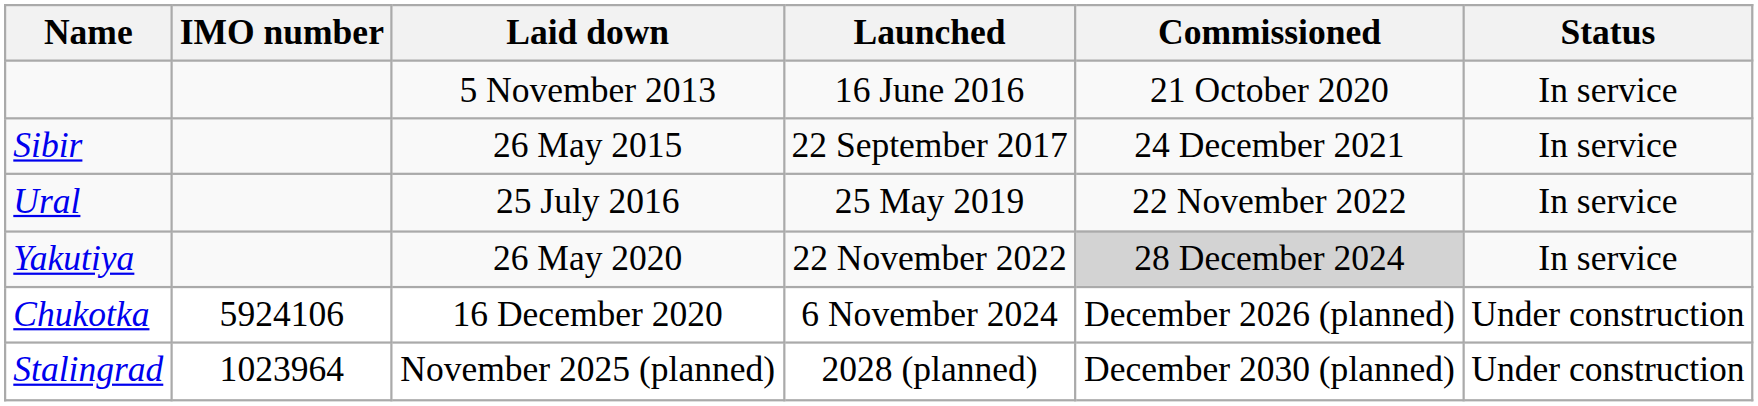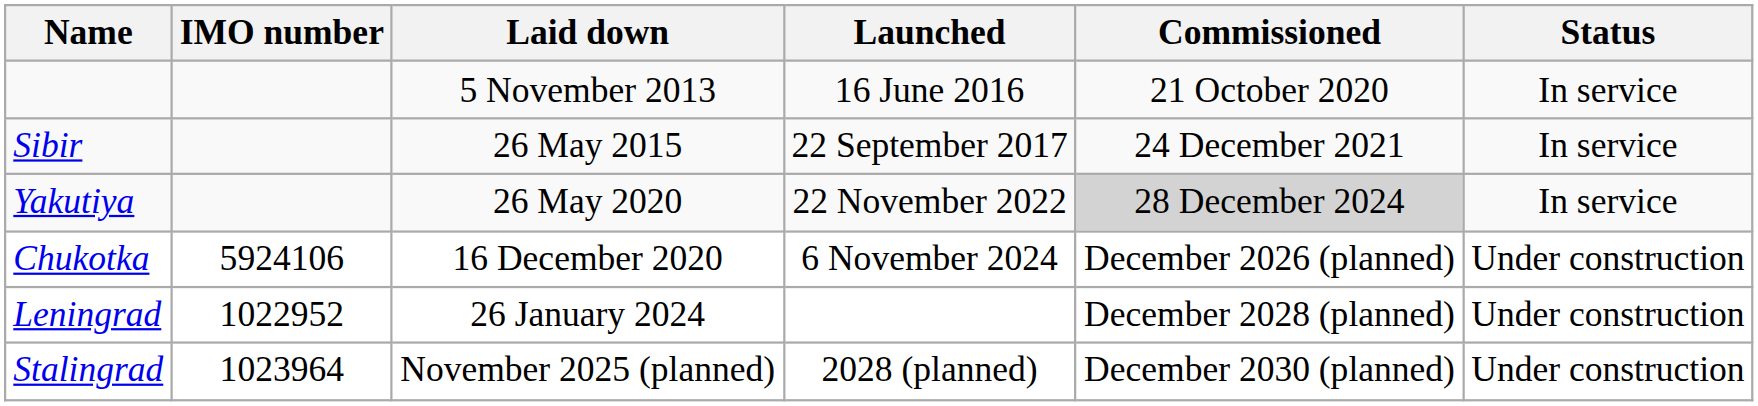 <table class="wikitable">
 <tr>
 <th>Name</th>
 <th align="center">IMO number</th>
 <th align="center">Laid down</th>
 <th align="center">Launched</th>
 <th align="center">Commissioned</th>
 <th align="center">Status</th>
 </tr>
 <tr>
 <td></td>
 <td align="center"></td>
 <td align="center">5 November 2013</td>
 <td align="center">16 June 2016</td>
 <td align="center">21 October 2020</td>
 <td align="center">In service</td>
 </tr>
 <tr>
 <td><em><a href='#'>Sibir</a></em></td>
 <td align="center"></td>
 <td align="center">26 May 2015</td>
 <td align="center">22 September 2017</td>
 <td align="center">24 December 2021</td>
 <td align="center">In service</td>
 </tr>
 <tr>
-<td><em><a href='#'>Ural</a></em></td>
-<td align="center"></td>
-<td align="center">25 July 2016</td>
-<td align="center">25 May 2019</td>
-<td align="center">22 November 2022</td>
-<td align="center">In service</td>
-</tr>
-<tr>
 <td><em><a href='#'>Yakutiya</a></em></td>
 <td align="center"></td>
 <td align="center">26 May 2020</td>
 <td align="center">22 November 2022</td>
 <td align="center" style="background: lightgrey;">28 December 2024</td>
 <td align="center">In service</td>
 </tr>
 <tr style="background:#FFFFFF;">
 <td><em><a href='#'>Chukotka</a></em></td>
 <td align="center">5924106</td>
 <td align="center">16 December 2020</td>
 <td align="center">6 November 2024</td>
 <td align="center">December 2026 (planned)</td>
 <td align="center">Under construction</td>
 </tr>
 <tr style="background:#FFFFFF;">
+<td><em><a href='#'>Leningrad</a></em></td>
+<td align="center">1022952</td>
+<td align="center">26 January 2024</td>
+<td align="center"></td>
+<td align="center">December 2028 (planned)</td>
+<td align="center">Under construction</td>
+</tr>
+<tr style="background:#FFFFFF;">
 <td><em><a href='#'>Stalingrad</a></em></td>
 <td align="center">1023964</td>
 <td align="center">November 2025 (planned)</td>
 <td align="center">2028 (planned)</td>
 <td align="center">December 2030 (planned)</td>
 <td align="center">Under construction</td>
 </tr>
 </table>
